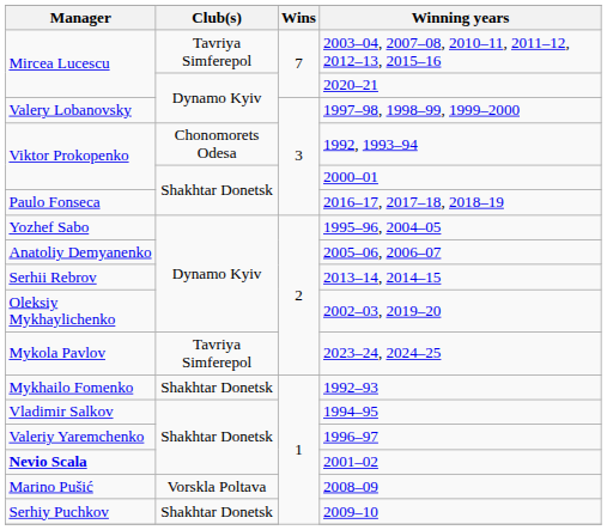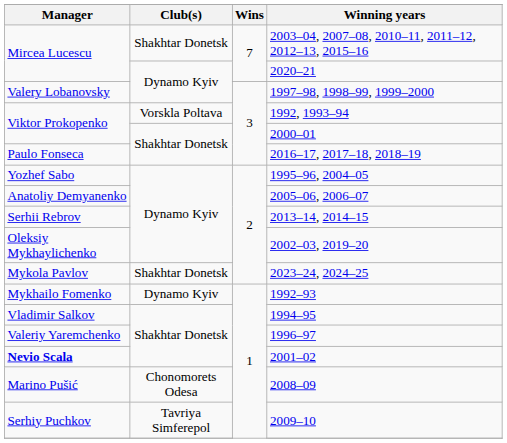 <table class="wikitable">
 <tr>
 </tr>
 <tr>
 <th>Manager</th>
 <th>Club(s)</th>
 <th>Wins</th>
 <th>Winning years</th>
 </tr>
 <tr>
 <td rowspan=2> <a href='#'>Mircea Lucescu</a></td>
-<td rowspan="1" style="text-align:center">Tavriya Simferepol</td>
+<td rowspan="1" style="text-align:center">Shakhtar Donetsk</td>
 <td rowspan="2" style="text-align:center">7</td>
 <td><a href='#'>2003–04</a>, <a href='#'>2007–08</a>, <a href='#'>2010–11</a>, <a href='#'>2011–12</a>, <a href='#'>2012–13</a>, <a href='#'>2015–16</a></td>
 </tr>
 <tr>
 <td rowspan="2" style="text-align:center">Dynamo Kyiv</td>
 <td><a href='#'>2020–21</a></td>
 </tr>
 <tr>
 <td> <a href='#'>Valery Lobanovsky</a></td>
 <td rowspan="4" style="text-align:center">3</td>
 <td><a href='#'>1997–98</a>, <a href='#'>1998–99</a>, <a href='#'>1999–2000</a></td>
 </tr>
 <tr>
 <td rowspan="2"> <a href='#'>Viktor Prokopenko</a></td>
-<td style="text-align:center">Chonomorets Odesa</td>
+<td rowspan="1" style="text-align:center">Vorskla Poltava</td>
 <td><a href='#'>1992</a>, <a href='#'>1993–94</a></td>
 </tr>
 <tr>
 <td rowspan="2" style="text-align:center">Shakhtar Donetsk</td>
 <td><a href='#'>2000–01</a></td>
 </tr>
 <tr>
 <td> <a href='#'>Paulo Fonseca</a></td>
 <td><a href='#'>2016–17</a>, <a href='#'>2017–18</a>, <a href='#'>2018–19</a></td>
 </tr>
 <tr>
 <td> <a href='#'>Yozhef Sabo</a></td>
 <td rowspan="4" style="text-align:center">Dynamo Kyiv</td>
 <td rowspan="5" style="text-align:center">2</td>
 <td><a href='#'>1995–96</a>, <a href='#'>2004–05</a></td>
 </tr>
 <tr>
 <td> <a href='#'>Anatoliy Demyanenko</a></td>
 <td><a href='#'>2005–06</a>, <a href='#'>2006–07</a></td>
 </tr>
 <tr>
 <td> <a href='#'>Serhii Rebrov</a></td>
 <td><a href='#'>2013–14</a>, <a href='#'>2014–15</a></td>
 </tr>
 <tr>
 <td> <a href='#'>Oleksiy Mykhaylichenko</a></td>
 <td><a href='#'>2002–03</a>, <a href='#'>2019–20</a></td>
 </tr>
 <tr>
 <td> <a href='#'>Mykola Pavlov</a></td>
-<td rowspan="1" style="text-align:center">Tavriya Simferepol</td>
+<td rowspan="1" style="text-align:center">Shakhtar Donetsk</td>
 <td><a href='#'>2023–24</a>, <a href='#'>2024–25</a></td>
 </tr>
 <tr>
 <td> <a href='#'>Mykhailo Fomenko</a></td>
-<td rowspan="1" style="text-align:center">Shakhtar Donetsk</td>
+<td rowspan="1" style="text-align:center">Dynamo Kyiv</td>
 <td rowspan="10" style="text-align:center">1</td>
 <td><a href='#'>1992–93</a></td>
 </tr>
 <tr>
 <td> <a href='#'>Vladimir Salkov</a></td>
 <td rowspan="3" style="text-align:center">Shakhtar Donetsk</td>
 <td><a href='#'>1994–95</a></td>
 </tr>
 <tr>
 <td> <a href='#'>Valeriy Yaremchenko</a></td>
 <td><a href='#'>1996–97</a></td>
 </tr>
 <tr>
 <td><strong> <a href='#'>Nevio Scala</a></strong></td>
 <td><a href='#'>2001–02</a></td>
 </tr>
 <tr>
 <td> <a href='#'>Marino Pušić</a></td>
-<td rowspan="1" style="text-align:center">Vorskla Poltava</td>
+<td style="text-align:center">Chonomorets Odesa</td>
 <td><a href='#'>2008–09</a></td>
 </tr>
 <tr>
 <td> <a href='#'>Serhiy Puchkov</a></td>
-<td rowspan="1" style="text-align:center">Shakhtar Donetsk</td>
+<td rowspan="1" style="text-align:center">Tavriya Simferepol</td>
 <td><a href='#'>2009–10</a></td>
 </tr>
 <tr>
 </tr>
 </table>
